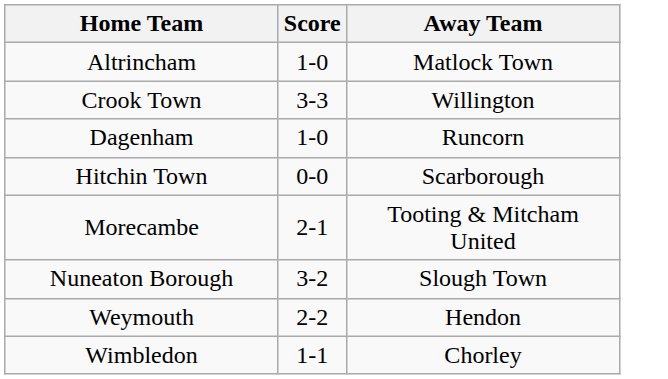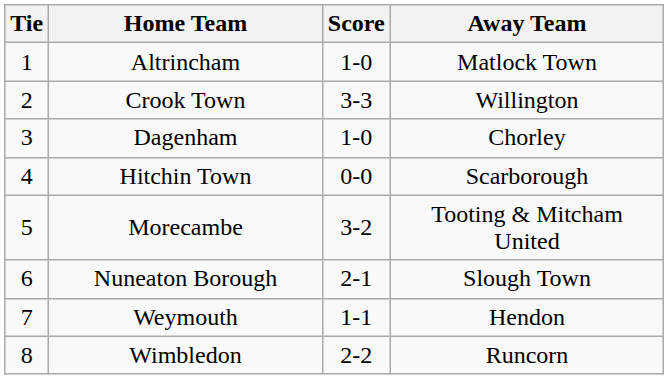 <table class="wikitable" style="text-align:center;">
 <tr>
+<th width=20>Tie</th>
 <th width=175>Home Team</th>
 <th width=20>Score</th>
 <th width=175>Away Team</th>
 </tr>
 <tr>
+<td>1</td>
 <td>Altrincham</td>
 <td>1-0</td>
 <td>Matlock Town</td>
 </tr>
 <tr>
+<td>2</td>
 <td>Crook Town</td>
 <td>3-3</td>
 <td>Willington</td>
 </tr>
 <tr>
+<td>3</td>
 <td>Dagenham</td>
 <td>1-0</td>
-<td>Runcorn</td>
+<td>Chorley</td>
 </tr>
 <tr>
+<td>4</td>
 <td>Hitchin Town</td>
 <td>0-0</td>
 <td>Scarborough</td>
 </tr>
 <tr>
+<td>5</td>
 <td>Morecambe</td>
-<td>2-1</td>
+<td>3-2</td>
 <td>Tooting & Mitcham United</td>
 </tr>
 <tr>
+<td>6</td>
 <td>Nuneaton Borough</td>
-<td>3-2</td>
+<td>2-1</td>
 <td>Slough Town</td>
 </tr>
 <tr>
+<td>7</td>
 <td>Weymouth</td>
-<td>2-2</td>
+<td>1-1</td>
 <td>Hendon</td>
 </tr>
 <tr>
+<td>8</td>
 <td>Wimbledon</td>
-<td>1-1</td>
-<td>Chorley</td>
+<td>2-2</td>
+<td>Runcorn</td>
 </tr>
 </table>
